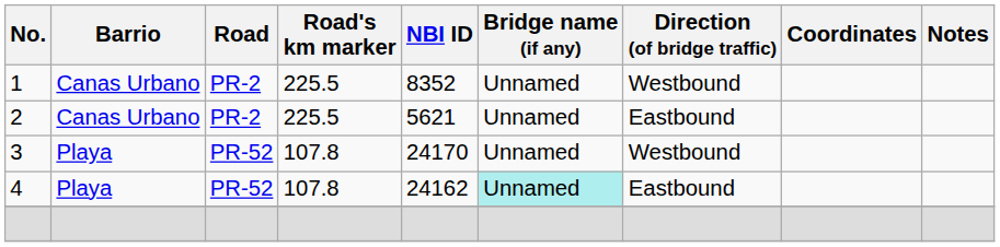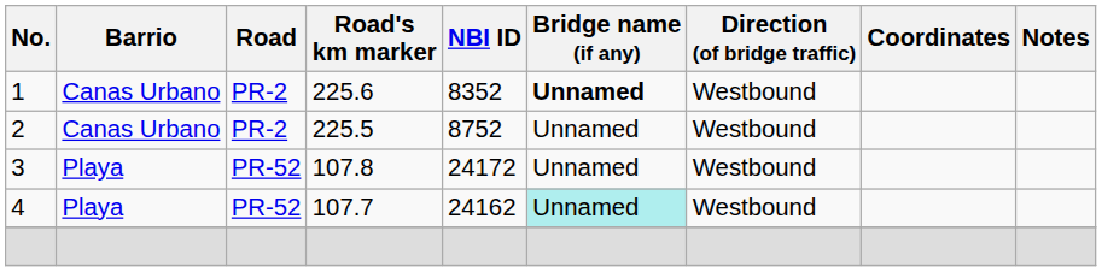 <table class="wikitable sortable">
 <tr>
 <th>No.</th>
 <th>Barrio</th>
 <th>Road</th>
 <th>Road's<br>km marker</th>
 <th><a href='#'>NBI</a> ID</th>
 <th>Bridge name <br><small>(if any)</small></th>
 <th>Direction <br><small>(of bridge traffic)</small></th>
 <th>Coordinates</th>
 <th>Notes</th>
 </tr>
 <tr>
 <td>1</td>
 <td><a href='#'>Canas Urbano</a></td>
 <td><a href='#'>PR-2</a></td>
-<td>225.5</td>
+<td>225.6</td>
 <td>8352</td>
-<td>Unnamed</td>
+<td><strong>Unnamed</strong></td>
 <td>Westbound</td>
 <td></td>
 <td></td>
 </tr>
 <tr>
 <td>2</td>
 <td><a href='#'>Canas Urbano</a></td>
 <td><a href='#'>PR-2</a></td>
 <td>225.5</td>
-<td>5621</td>
+<td>8752</td>
 <td>Unnamed</td>
-<td>Eastbound</td>
+<td>Westbound</td>
 <td></td>
 <td></td>
 </tr>
 <tr>
 <td>3</td>
 <td><a href='#'>Playa</a></td>
 <td><a href='#'>PR-52</a></td>
 <td>107.8</td>
-<td>24170</td>
+<td>24172</td>
 <td>Unnamed</td>
 <td>Westbound</td>
 <td></td>
 <td></td>
 </tr>
 <tr>
 <td>4</td>
 <td><a href='#'>Playa</a></td>
 <td><a href='#'>PR-52</a></td>
-<td>107.8</td>
+<td>107.7</td>
 <td>24162</td>
 <td style="background: paleturquoise;">Unnamed</td>
-<td>Eastbound</td>
+<td>Westbound</td>
 <td></td>
 <td></td>
 </tr>
 <tr>
 </tr>
 <tr style="background: #DDDDDD;" class="sortbottom">
 <td> </td>
 <td></td>
 <td></td>
 <td></td>
 <td></td>
 <td></td>
 <td></td>
 <td></td>
 <td></td>
 </tr>
 <tr bgcolor=#ffffff class="sortbottom">
 </tr>
 </table>
